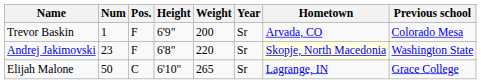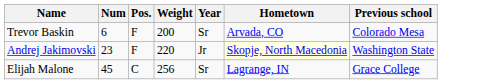 <table class="wikitable sortable" style="font-size:100%;" border="1">
 <tr>
 <th>Name</th>
 <th>Num</th>
 <th>Pos.</th>
-<th>Height</th>
 <th>Weight</th>
 <th>Year</th>
 <th>Hometown</th>
 <th class="unsortable">Previous school</th>
 </tr>
 <tr>
 <td>Trevor Baskin</td>
-<td>1</td>
+<td>6</td>
 <td>F</td>
-<td>6'9"</td>
 <td>200</td>
 <td>Sr</td>
 <td><a href='#'>Arvada, CO</a></td>
 <td><a href='#'>Colorado Mesa</a></td>
 </tr>
 <tr>
 <td><a href='#'>Andrej Jakimovski</a></td>
 <td>23</td>
 <td>F</td>
-<td>6'8"</td>
 <td>220</td>
-<td>Sr</td>
+<td>Jr</td>
 <td style="background: lightyellow;"><a href='#'>Skopje, North Macedonia</a></td>
 <td><a href='#'>Washington State</a></td>
 </tr>
 <tr>
 <td>Elijah Malone</td>
-<td>50</td>
+<td>45</td>
 <td>C</td>
-<td>6'10"</td>
-<td>265</td>
+<td>256</td>
 <td>Sr</td>
 <td><a href='#'>Lagrange, IN</a></td>
 <td><a href='#'>Grace College</a></td>
 </tr>
 </table>
